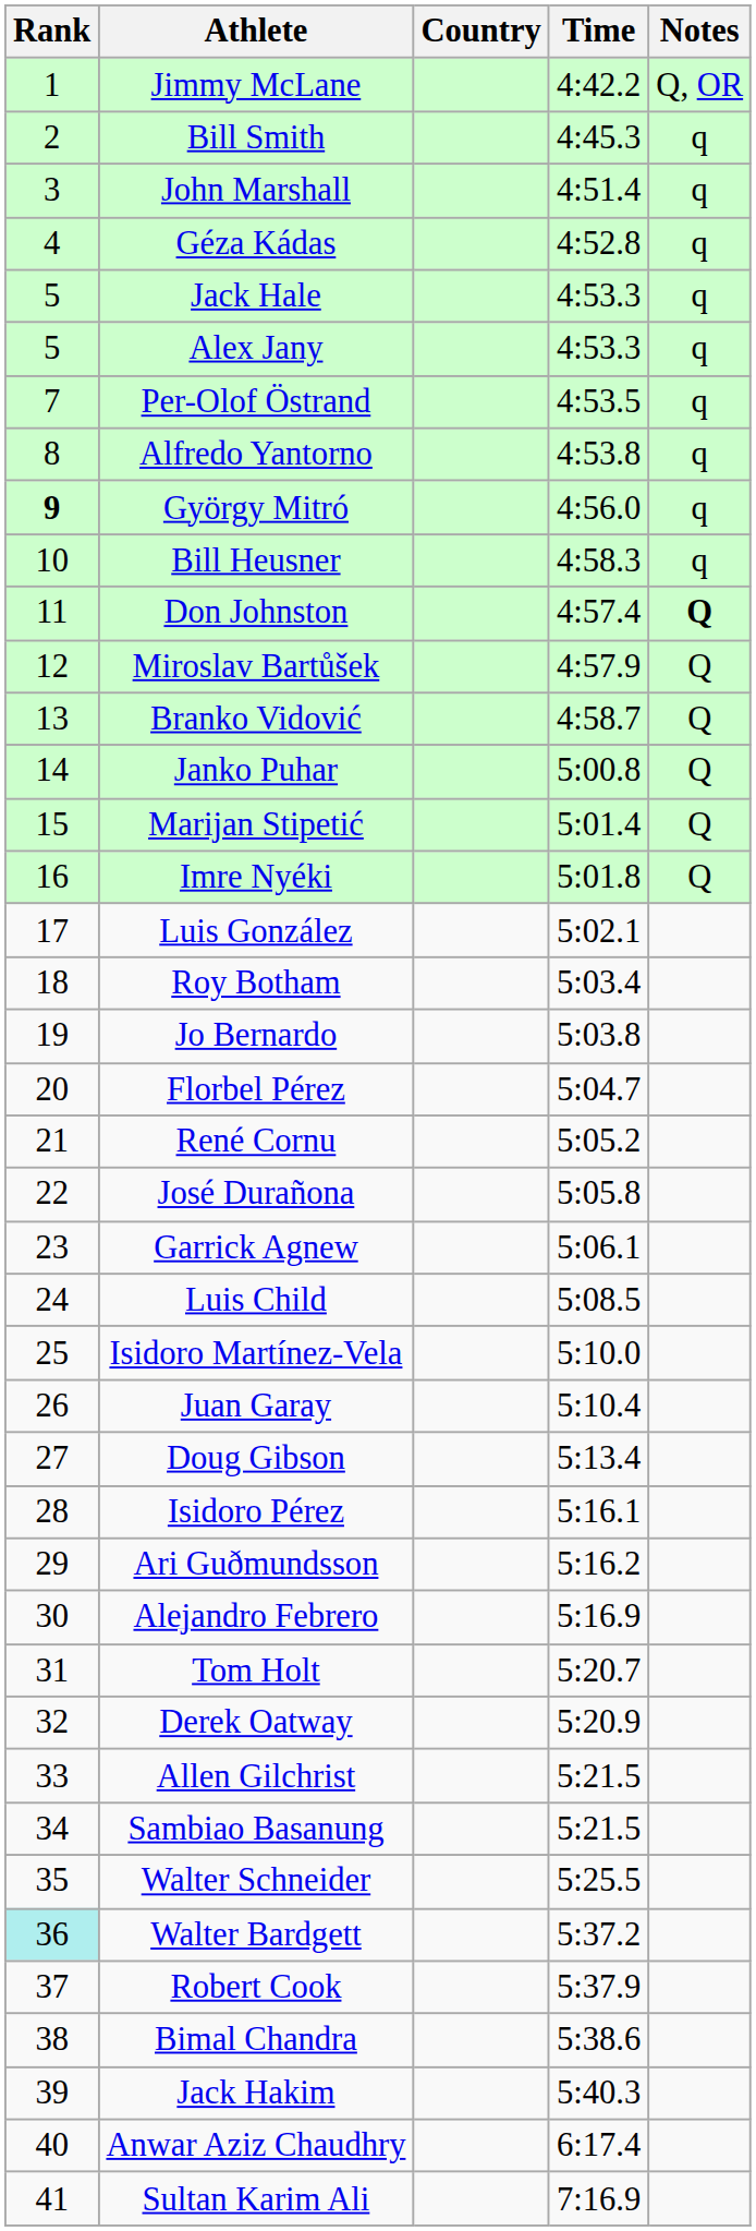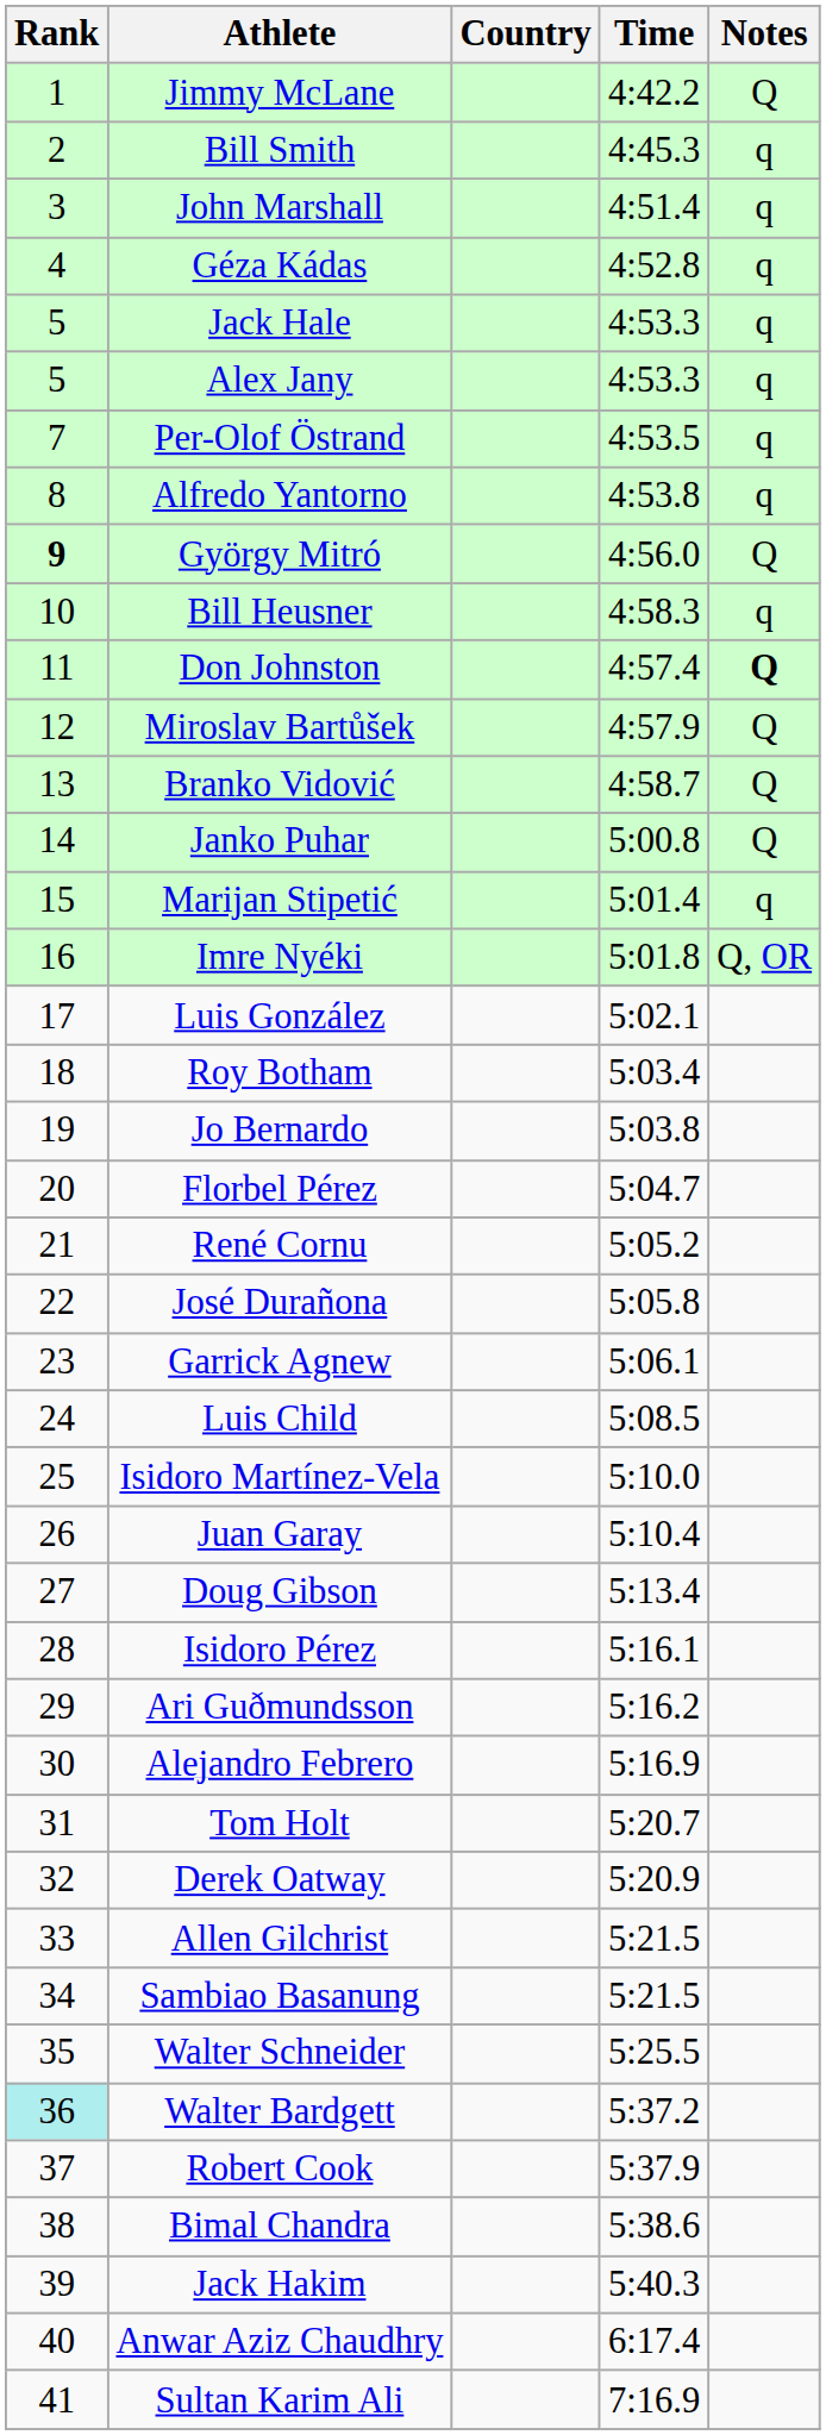 <table class="wikitable sortable" style="text-align:center">
 <tr>
 <th>Rank</th>
 <th>Athlete</th>
 <th>Country</th>
 <th>Time</th>
 <th>Notes</th>
 </tr>
 <tr bgcolor=ccffcc>
 <td>1</td>
 <td><a href='#'>Jimmy McLane</a></td>
 <td align=left></td>
 <td>4:42.2</td>
-<td>Q, <a href='#'>OR</a></td>
+<td>Q</td>
 </tr>
 <tr bgcolor=ccffcc>
 <td>2</td>
 <td><a href='#'>Bill Smith</a></td>
 <td align=left></td>
 <td>4:45.3</td>
 <td>q</td>
 </tr>
 <tr bgcolor=ccffcc>
 <td>3</td>
 <td><a href='#'>John Marshall</a></td>
 <td align=left></td>
 <td>4:51.4</td>
 <td>q</td>
 </tr>
 <tr bgcolor=ccffcc>
 <td>4</td>
 <td><a href='#'>Géza Kádas</a></td>
 <td align=left></td>
 <td>4:52.8</td>
 <td>q</td>
 </tr>
 <tr bgcolor=ccffcc>
 <td>5</td>
 <td><a href='#'>Jack Hale</a></td>
 <td align=left></td>
 <td>4:53.3</td>
 <td>q</td>
 </tr>
 <tr bgcolor=ccffcc>
 <td>5</td>
 <td><a href='#'>Alex Jany</a></td>
 <td align=left></td>
 <td>4:53.3</td>
 <td>q</td>
 </tr>
 <tr bgcolor=ccffcc>
 <td>7</td>
 <td><a href='#'>Per-Olof Östrand</a></td>
 <td align=left></td>
 <td>4:53.5</td>
 <td>q</td>
 </tr>
 <tr bgcolor=ccffcc>
 <td>8</td>
 <td><a href='#'>Alfredo Yantorno</a></td>
 <td align=left></td>
 <td>4:53.8</td>
 <td>q</td>
 </tr>
 <tr bgcolor=ccffcc>
 <td><strong>9</strong></td>
 <td><a href='#'>György Mitró</a></td>
 <td align=left></td>
 <td>4:56.0</td>
-<td>q</td>
+<td>Q</td>
 </tr>
 <tr bgcolor=ccffcc>
 <td>10</td>
 <td><a href='#'>Bill Heusner</a></td>
 <td align=left></td>
 <td>4:58.3</td>
 <td>q</td>
 </tr>
 <tr bgcolor=ccffcc>
 <td>11</td>
 <td><a href='#'>Don Johnston</a></td>
 <td align=left></td>
 <td>4:57.4</td>
 <td><strong>Q</strong></td>
 </tr>
 <tr bgcolor=ccffcc>
 <td>12</td>
 <td><a href='#'>Miroslav Bartůšek</a></td>
 <td align=left></td>
 <td>4:57.9</td>
 <td>Q</td>
 </tr>
 <tr bgcolor=ccffcc>
 <td>13</td>
 <td><a href='#'>Branko Vidović</a></td>
 <td align=left></td>
 <td>4:58.7</td>
 <td>Q</td>
 </tr>
 <tr bgcolor=ccffcc>
 <td>14</td>
 <td><a href='#'>Janko Puhar</a></td>
 <td align=left></td>
 <td>5:00.8</td>
 <td>Q</td>
 </tr>
 <tr bgcolor=ccffcc>
 <td>15</td>
 <td><a href='#'>Marijan Stipetić</a></td>
 <td align=left></td>
 <td>5:01.4</td>
-<td>Q</td>
+<td>q</td>
 </tr>
 <tr bgcolor=ccffcc>
 <td>16</td>
 <td><a href='#'>Imre Nyéki</a></td>
 <td align=left></td>
 <td>5:01.8</td>
-<td>Q</td>
+<td>Q, <a href='#'>OR</a></td>
 </tr>
 <tr>
 <td>17</td>
 <td><a href='#'>Luis González</a></td>
 <td align=left></td>
 <td>5:02.1</td>
 <td></td>
 </tr>
 <tr>
 <td>18</td>
 <td><a href='#'>Roy Botham</a></td>
 <td align=left></td>
 <td>5:03.4</td>
 <td></td>
 </tr>
 <tr>
 <td>19</td>
 <td><a href='#'>Jo Bernardo</a></td>
 <td align=left></td>
 <td>5:03.8</td>
 <td></td>
 </tr>
 <tr>
 <td>20</td>
 <td><a href='#'>Florbel Pérez</a></td>
 <td align=left></td>
 <td>5:04.7</td>
 <td></td>
 </tr>
 <tr>
 <td>21</td>
 <td><a href='#'>René Cornu</a></td>
 <td align=left></td>
 <td>5:05.2</td>
 <td></td>
 </tr>
 <tr>
 <td>22</td>
 <td><a href='#'>José Durañona</a></td>
 <td align=left></td>
 <td>5:05.8</td>
 <td></td>
 </tr>
 <tr>
 <td>23</td>
 <td><a href='#'>Garrick Agnew</a></td>
 <td align=left></td>
 <td>5:06.1</td>
 <td></td>
 </tr>
 <tr>
 <td>24</td>
 <td><a href='#'>Luis Child</a></td>
 <td align=left></td>
 <td>5:08.5</td>
 <td></td>
 </tr>
 <tr>
 <td>25</td>
 <td><a href='#'>Isidoro Martínez-Vela</a></td>
 <td align=left></td>
 <td>5:10.0</td>
 <td></td>
 </tr>
 <tr>
 <td>26</td>
 <td><a href='#'>Juan Garay</a></td>
 <td align=left></td>
 <td>5:10.4</td>
 <td></td>
 </tr>
 <tr>
 <td>27</td>
 <td><a href='#'>Doug Gibson</a></td>
 <td align=left></td>
 <td>5:13.4</td>
 <td></td>
 </tr>
 <tr>
 <td>28</td>
 <td><a href='#'>Isidoro Pérez</a></td>
 <td align=left></td>
 <td>5:16.1</td>
 <td></td>
 </tr>
 <tr>
 <td>29</td>
 <td><a href='#'>Ari Guðmundsson</a></td>
 <td align=left></td>
 <td>5:16.2</td>
 <td></td>
 </tr>
 <tr>
 <td>30</td>
 <td><a href='#'>Alejandro Febrero</a></td>
 <td align=left></td>
 <td>5:16.9</td>
 <td></td>
 </tr>
 <tr>
 <td>31</td>
 <td><a href='#'>Tom Holt</a></td>
 <td align=left></td>
 <td>5:20.7</td>
 <td></td>
 </tr>
 <tr>
 <td>32</td>
 <td><a href='#'>Derek Oatway</a></td>
 <td align=left></td>
 <td>5:20.9</td>
 <td></td>
 </tr>
 <tr>
 <td>33</td>
 <td><a href='#'>Allen Gilchrist</a></td>
 <td align=left></td>
 <td>5:21.5</td>
 <td></td>
 </tr>
 <tr>
 <td>34</td>
 <td><a href='#'>Sambiao Basanung</a></td>
 <td align=left></td>
 <td>5:21.5</td>
 <td></td>
 </tr>
 <tr>
 <td>35</td>
 <td><a href='#'>Walter Schneider</a></td>
 <td align=left></td>
 <td>5:25.5</td>
 <td></td>
 </tr>
 <tr>
 <td style="background: paleturquoise;">36</td>
 <td><a href='#'>Walter Bardgett</a></td>
 <td align=left></td>
 <td>5:37.2</td>
 <td></td>
 </tr>
 <tr>
 <td>37</td>
 <td><a href='#'>Robert Cook</a></td>
 <td align=left></td>
 <td>5:37.9</td>
 <td></td>
 </tr>
 <tr>
 <td>38</td>
 <td><a href='#'>Bimal Chandra</a></td>
 <td align=left></td>
 <td>5:38.6</td>
 <td></td>
 </tr>
 <tr>
 <td>39</td>
 <td><a href='#'>Jack Hakim</a></td>
 <td align=left></td>
 <td>5:40.3</td>
 <td></td>
 </tr>
 <tr>
 <td>40</td>
 <td><a href='#'>Anwar Aziz Chaudhry</a></td>
 <td align=left></td>
 <td>6:17.4</td>
 <td></td>
 </tr>
 <tr>
 <td>41</td>
 <td><a href='#'>Sultan Karim Ali</a></td>
 <td align=left></td>
 <td>7:16.9</td>
 <td></td>
 </tr>
 </table>
